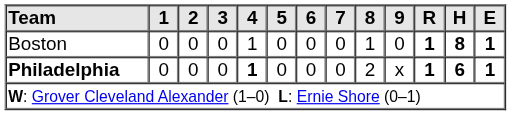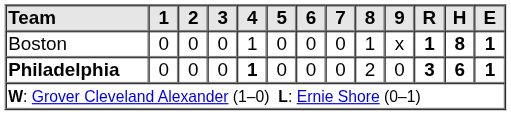 <table border=1 cellspacing=0 width=425 style="margin-left:3em;">
 <tr style="text-align:center; background-color:#e6e6e6;">
 <th align=left width=125>Team</th>
 <th width=25>1</th>
 <th width=25>2</th>
 <th width=25>3</th>
 <th width=25>4</th>
 <th width=25>5</th>
 <th width=25>6</th>
 <th width=25>7</th>
 <th width=25>8</th>
 <th width=25>9</th>
 <th width=25>R</th>
 <th width=25>H</th>
 <th width=25>E</th>
 </tr>
 <tr style="text-align:center;">
 <td align=left>Boston</td>
 <td>0</td>
 <td>0</td>
 <td>0</td>
 <td>1</td>
 <td>0</td>
 <td>0</td>
 <td>0</td>
 <td>1</td>
-<td>0</td>
+<td>x</td>
 <td><strong>1</strong></td>
 <td><strong>8</strong></td>
 <td><strong>1</strong></td>
 </tr>
 <tr style="text-align:center;">
 <td align=left><strong>Philadelphia</strong></td>
 <td>0</td>
 <td>0</td>
 <td>0</td>
 <td><strong>1</strong></td>
 <td>0</td>
 <td>0</td>
 <td>0</td>
 <td>2</td>
-<td>x</td>
-<td><strong>1</strong></td>
+<td>0</td>
+<td><strong>3</strong></td>
 <td><strong>6</strong></td>
 <td><strong>1</strong></td>
 </tr>
 <tr style="text-align:left;">
 <td colspan=13><small><strong>W</strong>: <a href='#'>Grover Cleveland Alexander</a> (1–0)  <strong>L</strong>: <a href='#'>Ernie Shore</a> (0–1)</small></td>
 </tr>
 </table>
